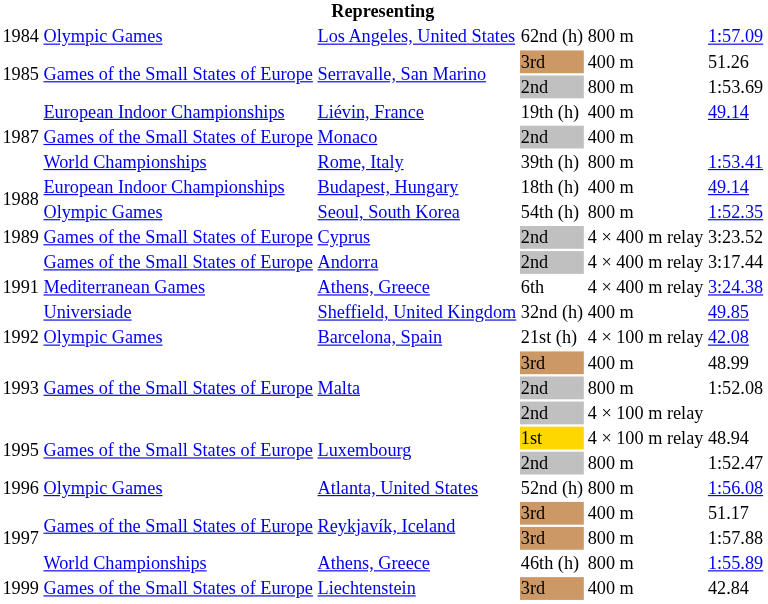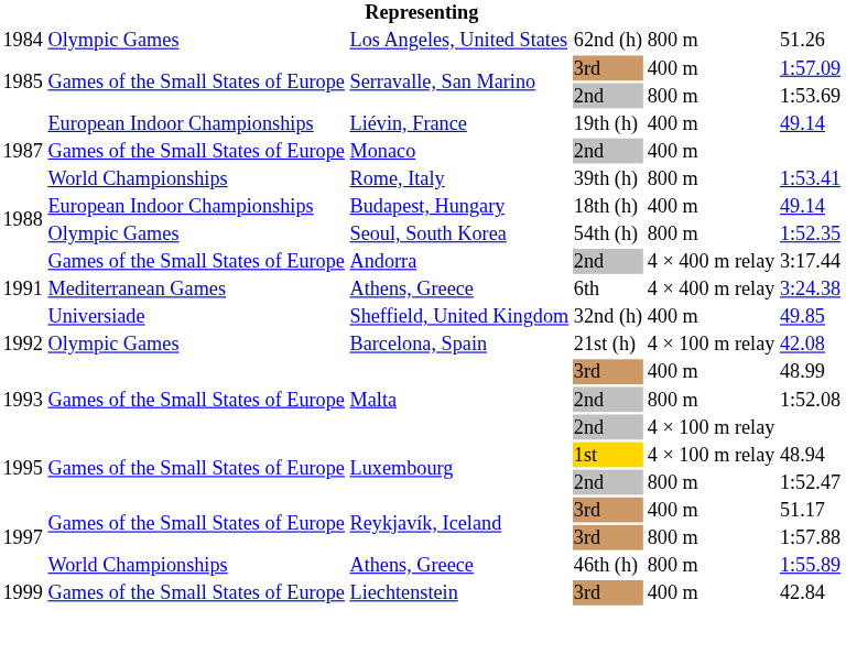 <table>
 <tr>
 <th colspan="6">Representing </th>
 </tr>
 <tr>
 <td>1984</td>
 <td><a href='#'>Olympic Games</a></td>
 <td><a href='#'>Los Angeles, United States</a></td>
 <td>62nd (h)</td>
 <td>800 m</td>
-<td><a href='#'>1:57.09</a></td>
+<td>51.26</td>
 </tr>
 <tr>
 <td rowspan=2>1985</td>
 <td rowspan=2><a href='#'>Games of the Small States of Europe</a></td>
 <td rowspan=2><a href='#'>Serravalle, San Marino</a></td>
 <td bgcolor=cc9966>3rd</td>
 <td>400 m</td>
-<td>51.26</td>
+<td><a href='#'>1:57.09</a></td>
 </tr>
 <tr>
 <td bgcolor=silver>2nd</td>
 <td>800 m</td>
 <td>1:53.69</td>
 </tr>
 <tr>
 <td rowspan=3>1987</td>
 <td><a href='#'>European Indoor Championships</a></td>
 <td><a href='#'>Liévin, France</a></td>
 <td>19th (h)</td>
 <td>400 m</td>
 <td><a href='#'>49.14</a></td>
 </tr>
 <tr>
 <td><a href='#'>Games of the Small States of Europe</a></td>
 <td><a href='#'>Monaco</a></td>
 <td bgcolor=silver>2nd</td>
 <td>400 m</td>
 <td></td>
 </tr>
 <tr>
 <td><a href='#'>World Championships</a></td>
 <td><a href='#'>Rome, Italy</a></td>
 <td>39th (h)</td>
 <td>800 m</td>
 <td><a href='#'>1:53.41</a></td>
 </tr>
 <tr>
 <td rowspan=2>1988</td>
 <td><a href='#'>European Indoor Championships</a></td>
 <td><a href='#'>Budapest, Hungary</a></td>
 <td>18th (h)</td>
 <td>400 m</td>
 <td><a href='#'>49.14</a></td>
 </tr>
 <tr>
 <td><a href='#'>Olympic Games</a></td>
 <td><a href='#'>Seoul, South Korea</a></td>
 <td>54th (h)</td>
 <td>800 m</td>
 <td><a href='#'>1:52.35</a></td>
-</tr>
-<tr>
-<td>1989</td>
-<td><a href='#'>Games of the Small States of Europe</a></td>
-<td><a href='#'>Cyprus</a></td>
-<td bgcolor=silver>2nd</td>
-<td>4 × 400 m relay</td>
-<td>3:23.52</td>
 </tr>
 <tr>
 <td rowspan=3>1991</td>
 <td><a href='#'>Games of the Small States of Europe</a></td>
 <td><a href='#'>Andorra</a></td>
 <td bgcolor=silver>2nd</td>
 <td>4 × 400 m relay</td>
 <td>3:17.44</td>
 </tr>
 <tr>
 <td><a href='#'>Mediterranean Games</a></td>
 <td><a href='#'>Athens, Greece</a></td>
 <td>6th</td>
 <td>4 × 400 m relay</td>
 <td><a href='#'>3:24.38</a></td>
 </tr>
 <tr>
 <td><a href='#'>Universiade</a></td>
 <td><a href='#'>Sheffield, United Kingdom</a></td>
 <td>32nd (h)</td>
 <td>400 m</td>
 <td><a href='#'>49.85</a></td>
 </tr>
 <tr>
 <td>1992</td>
 <td><a href='#'>Olympic Games</a></td>
 <td><a href='#'>Barcelona, Spain</a></td>
 <td>21st (h)</td>
 <td>4 × 100 m relay</td>
 <td><a href='#'>42.08</a></td>
 </tr>
 <tr>
 <td rowspan=3>1993</td>
 <td rowspan=3><a href='#'>Games of the Small States of Europe</a></td>
 <td rowspan=3><a href='#'>Malta</a></td>
 <td bgcolor=cc9966>3rd</td>
 <td>400 m</td>
 <td>48.99</td>
 </tr>
 <tr>
 <td bgcolor=silver>2nd</td>
 <td>800 m</td>
 <td>1:52.08</td>
 </tr>
 <tr>
 <td bgcolor=silver>2nd</td>
 <td>4 × 100 m relay</td>
 <td></td>
 </tr>
 <tr>
 <td rowspan=2>1995</td>
 <td rowspan=2><a href='#'>Games of the Small States of Europe</a></td>
 <td rowspan=2><a href='#'>Luxembourg</a></td>
 <td bgcolor=gold>1st</td>
 <td>4 × 100 m relay</td>
 <td>48.94</td>
 </tr>
 <tr>
 <td bgcolor=silver>2nd</td>
 <td>800 m</td>
 <td>1:52.47</td>
 </tr>
 <tr>
-<td>1996</td>
-<td><a href='#'>Olympic Games</a></td>
-<td><a href='#'>Atlanta, United States</a></td>
-<td>52nd (h)</td>
-<td>800 m</td>
-<td><a href='#'>1:56.08</a></td>
-</tr>
-<tr>
 <td rowspan=3>1997</td>
 <td rowspan=2><a href='#'>Games of the Small States of Europe</a></td>
 <td rowspan=2><a href='#'>Reykjavík, Iceland</a></td>
 <td bgcolor=cc9966>3rd</td>
 <td>400 m</td>
 <td>51.17</td>
 </tr>
 <tr>
 <td bgcolor=cc9966>3rd</td>
 <td>800 m</td>
 <td>1:57.88</td>
 </tr>
 <tr>
 <td><a href='#'>World Championships</a></td>
 <td><a href='#'>Athens, Greece</a></td>
 <td>46th (h)</td>
 <td>800 m</td>
 <td><a href='#'>1:55.89</a></td>
 </tr>
 <tr>
 <td>1999</td>
 <td><a href='#'>Games of the Small States of Europe</a></td>
 <td><a href='#'>Liechtenstein</a></td>
 <td bgcolor=cc9966>3rd</td>
 <td>400 m</td>
 <td>42.84</td>
 </tr>
 </table>
